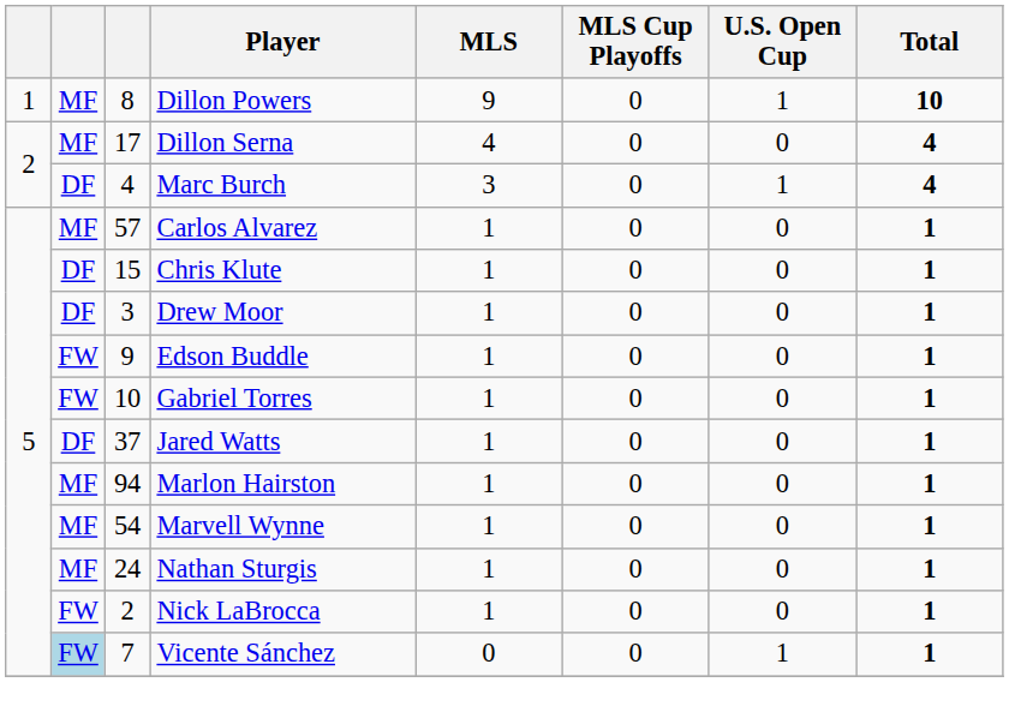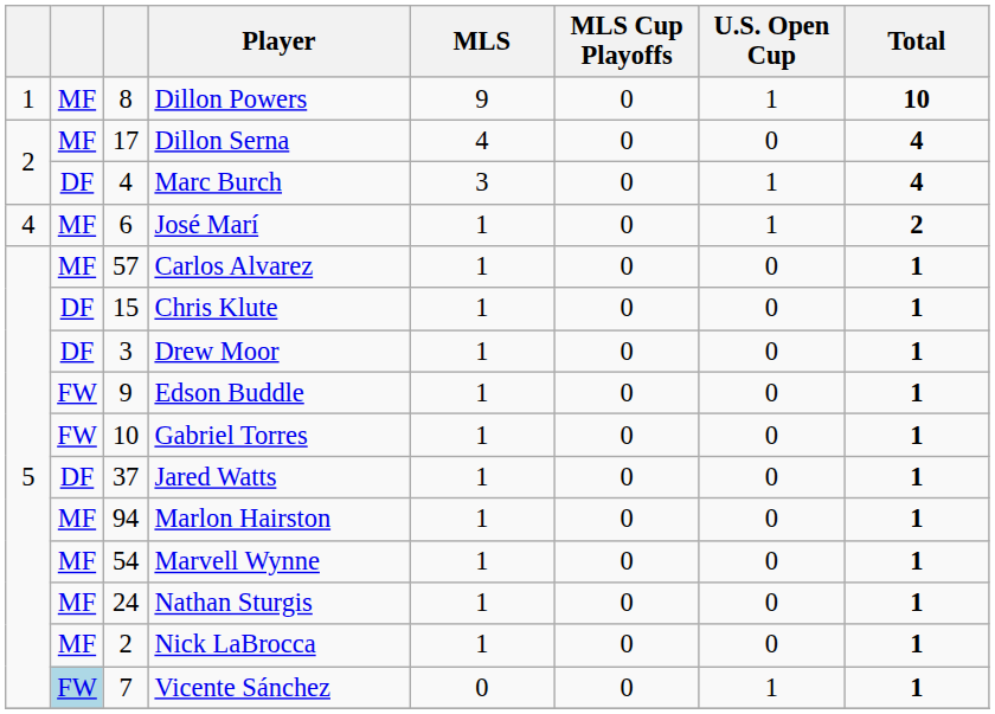 <table class="wikitable" style="text-align:center;">
 <tr>
 <th width="20"></th>
 <th width="20"></th>
 <th width="20"></th>
 <th width="150">Player</th>
 <th width="80">MLS</th>
 <th width="80">MLS Cup Playoffs</th>
 <th width="80">U.S. Open Cup</th>
 <th width="80">Total</th>
 </tr>
 <tr>
 <td rowspan=1>1</td>
 <td><a href='#'>MF</a></td>
 <td>8</td>
 <td align=left><a href='#'>Dillon Powers</a></td>
 <td>9</td>
 <td>0</td>
 <td>1</td>
 <td><strong>10</strong></td>
 </tr>
 <tr>
 <td rowspan=2>2</td>
 <td><a href='#'>MF</a></td>
 <td>17</td>
 <td align=left><a href='#'>Dillon Serna</a></td>
 <td>4</td>
 <td>0</td>
 <td>0</td>
 <td><strong>4</strong></td>
 </tr>
 <tr>
 <td><a href='#'>DF</a></td>
 <td>4</td>
 <td align=left><a href='#'>Marc Burch</a></td>
 <td>3</td>
 <td>0</td>
 <td>1</td>
 <td><strong>4</strong></td>
+</tr>
+<tr>
+<td rowspan=1>4</td>
+<td><a href='#'>MF</a></td>
+<td>6</td>
+<td align=left><a href='#'>José Marí</a></td>
+<td>1</td>
+<td>0</td>
+<td>1</td>
+<td><strong>2</strong></td>
 </tr>
 <tr>
 <td rowspan=11>5</td>
 <td><a href='#'>MF</a></td>
 <td>57</td>
 <td align=left><a href='#'>Carlos Alvarez</a></td>
 <td>1</td>
 <td>0</td>
 <td>0</td>
 <td><strong>1</strong></td>
 </tr>
 <tr>
 <td><a href='#'>DF</a></td>
 <td>15</td>
 <td align=left><a href='#'>Chris Klute</a></td>
 <td>1</td>
 <td>0</td>
 <td>0</td>
 <td><strong>1</strong></td>
 </tr>
 <tr>
 <td><a href='#'>DF</a></td>
 <td>3</td>
 <td align=left><a href='#'>Drew Moor</a></td>
 <td>1</td>
 <td>0</td>
 <td>0</td>
 <td><strong>1</strong></td>
 </tr>
 <tr>
 <td><a href='#'>FW</a></td>
 <td>9</td>
 <td align=left><a href='#'>Edson Buddle</a></td>
 <td>1</td>
 <td>0</td>
 <td>0</td>
 <td><strong>1</strong></td>
 </tr>
 <tr>
 <td><a href='#'>FW</a></td>
 <td>10</td>
 <td align=left><a href='#'>Gabriel Torres</a></td>
 <td>1</td>
 <td>0</td>
 <td>0</td>
 <td><strong>1</strong></td>
 </tr>
 <tr>
 <td><a href='#'>DF</a></td>
 <td>37</td>
 <td align=left><a href='#'>Jared Watts</a></td>
 <td>1</td>
 <td>0</td>
 <td>0</td>
 <td><strong>1</strong></td>
 </tr>
 <tr>
 <td><a href='#'>MF</a></td>
 <td>94</td>
 <td align=left><a href='#'>Marlon Hairston</a></td>
 <td>1</td>
 <td>0</td>
 <td>0</td>
 <td><strong>1</strong></td>
 </tr>
 <tr>
 <td><a href='#'>MF</a></td>
 <td>54</td>
 <td align=left><a href='#'>Marvell Wynne</a></td>
 <td>1</td>
 <td>0</td>
 <td>0</td>
 <td><strong>1</strong></td>
 </tr>
 <tr>
 <td><a href='#'>MF</a></td>
 <td>24</td>
 <td align=left><a href='#'>Nathan Sturgis</a></td>
 <td>1</td>
 <td>0</td>
 <td>0</td>
 <td><strong>1</strong></td>
 </tr>
 <tr>
-<td><a href='#'>FW</a></td>
+<td><a href='#'>MF</a></td>
 <td>2</td>
 <td align=left><a href='#'>Nick LaBrocca</a></td>
 <td>1</td>
 <td>0</td>
 <td>0</td>
 <td><strong>1</strong></td>
 </tr>
 <tr>
 <td style="background: lightblue;"><a href='#'>FW</a></td>
 <td>7</td>
 <td align=left><a href='#'>Vicente Sánchez</a></td>
 <td>0</td>
 <td>0</td>
 <td>1</td>
 <td><strong>1</strong></td>
 </tr>
 <tr>
 </tr>
 </table>
